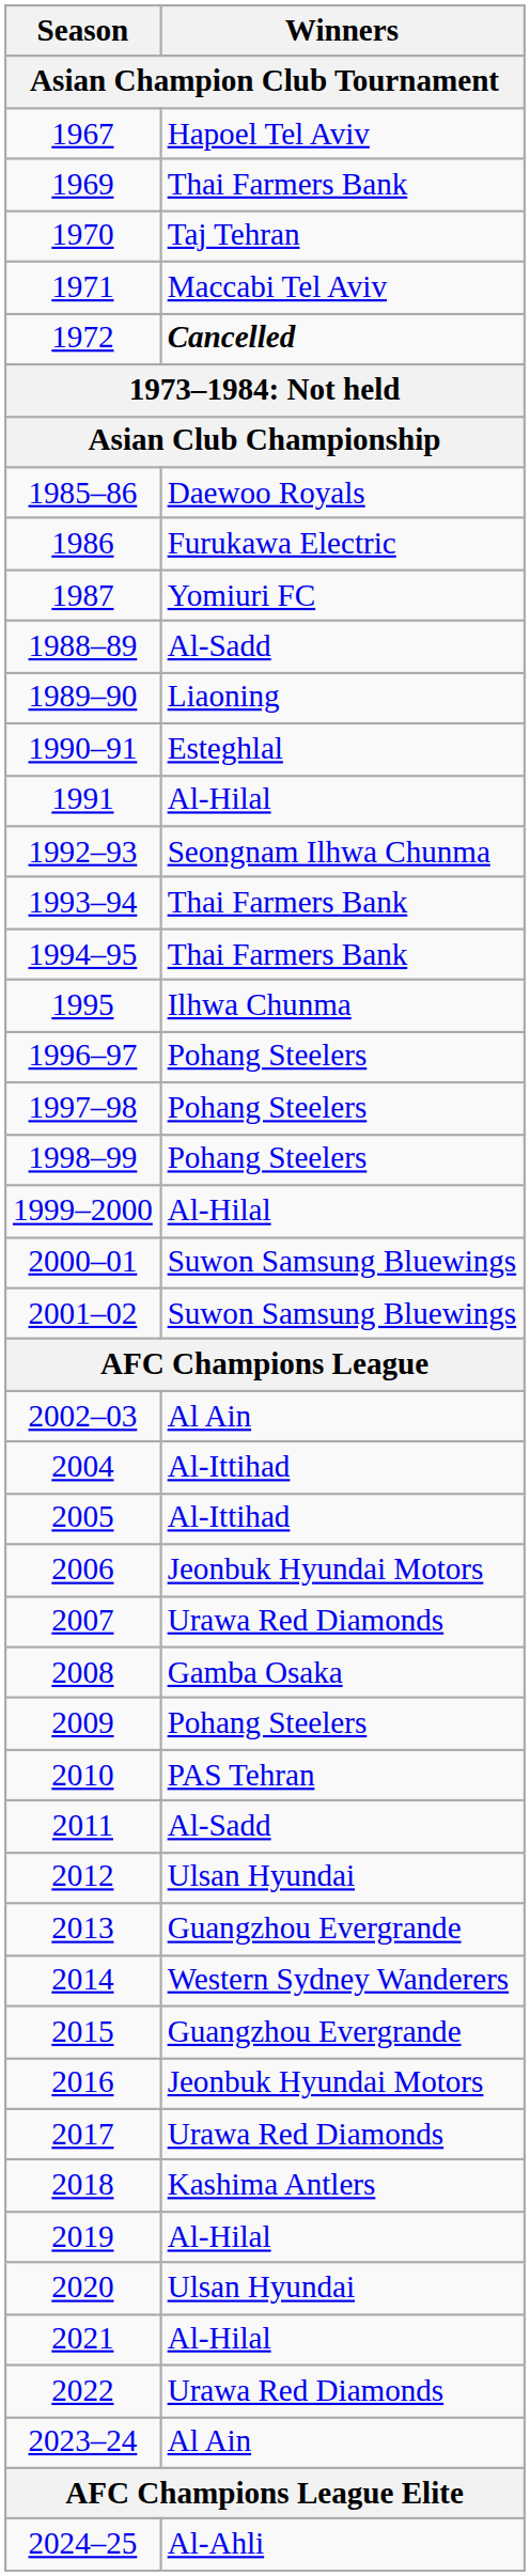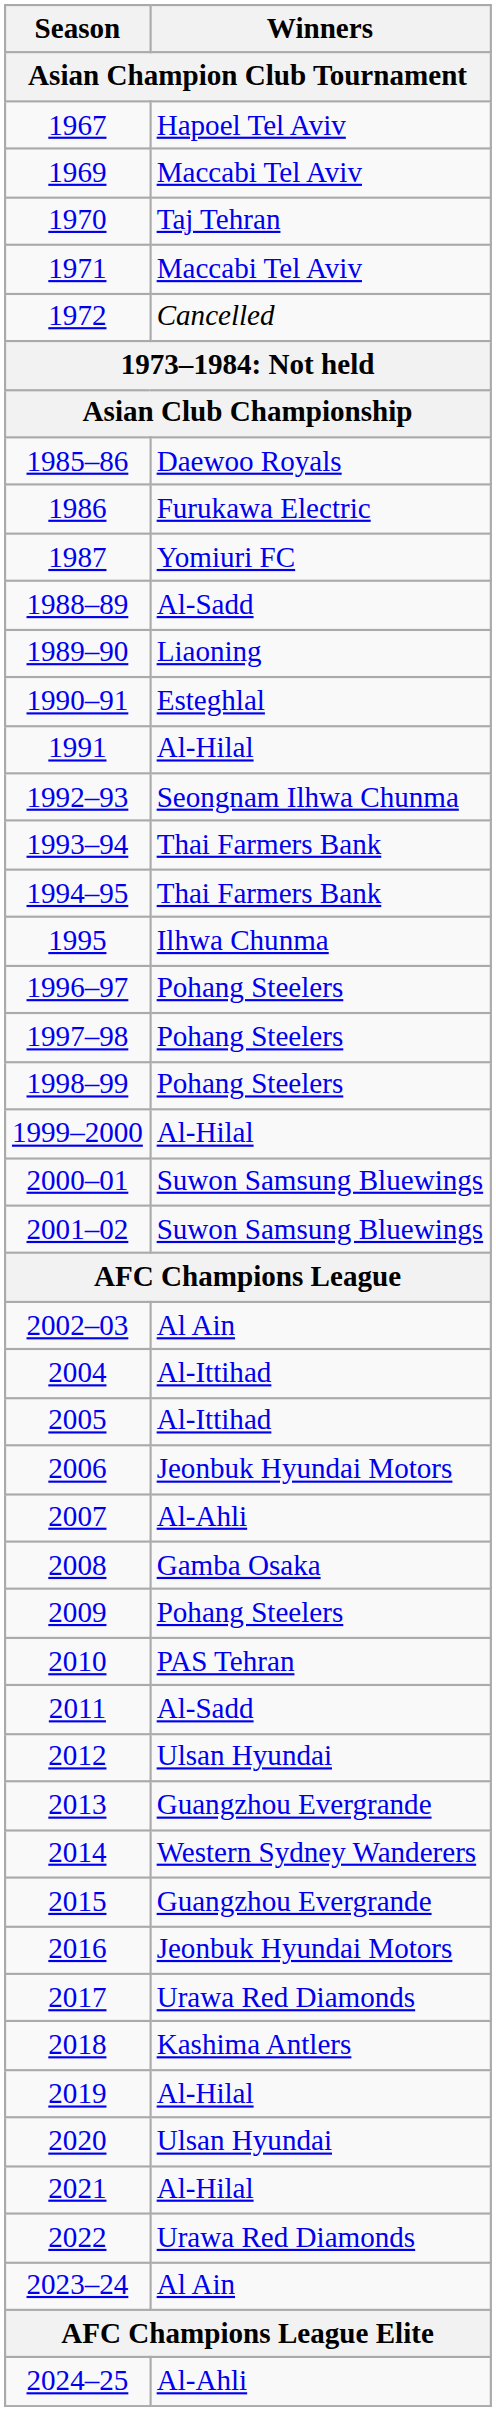 <table class="wikitable floatright" style="text-align:center; font-size:85%">
 <tr>
 <th>Season</th>
 <th>Winners</th>
 </tr>
 <tr>
 <th colspan=3>Asian Champion Club Tournament</th>
 </tr>
 <tr>
 <td><a href='#'>1967</a></td>
 <td align=left> <a href='#'>Hapoel Tel Aviv</a></td>
 </tr>
 <tr>
 <td><a href='#'>1969</a></td>
-<td align=left> <a href='#'>Thai Farmers Bank</a> </td>
+<td align=left> <a href='#'>Maccabi Tel Aviv</a></td>
 </tr>
 <tr>
 <td><a href='#'>1970</a></td>
 <td align=left> <a href='#'>Taj Tehran</a></td>
 </tr>
 <tr>
 <td><a href='#'>1971</a></td>
 <td align=left> <a href='#'>Maccabi Tel Aviv</a> </td>
 </tr>
 <tr>
 <td><a href='#'>1972</a></td>
-<td align=left><strong><em>Cancelled</em></strong></td>
+<td align=left><em>Cancelled</em></td>
 </tr>
 <tr>
 <th colspan=2>1973–1984: Not held</th>
 </tr>
 <tr>
 <th colspan=2>Asian Club Championship</th>
 </tr>
 <tr>
 <td><a href='#'>1985–86</a></td>
 <td align=left> <a href='#'>Daewoo Royals</a></td>
 </tr>
 <tr>
 <td><a href='#'>1986</a></td>
 <td align=left> <a href='#'>Furukawa Electric</a></td>
 </tr>
 <tr>
 <td><a href='#'>1987</a></td>
 <td align=left> <a href='#'>Yomiuri FC</a></td>
 </tr>
 <tr>
 <td><a href='#'>1988–89</a></td>
 <td align=left> <a href='#'>Al-Sadd</a></td>
 </tr>
 <tr>
 <td><a href='#'>1989–90</a></td>
 <td align=left> <a href='#'>Liaoning</a></td>
 </tr>
 <tr>
 <td><a href='#'>1990–91</a></td>
 <td align=left> <a href='#'>Esteghlal</a> </td>
 </tr>
 <tr>
 <td><a href='#'>1991</a></td>
 <td align=left> <a href='#'>Al-Hilal</a></td>
 </tr>
 <tr>
 <td><a href='#'>1992–93</a></td>
 <td align=left> <a href='#'>Seongnam Ilhwa Chunma</a> </td>
 </tr>
 <tr>
 <td><a href='#'>1993–94</a></td>
 <td align=left> <a href='#'>Thai Farmers Bank</a></td>
 </tr>
 <tr>
 <td><a href='#'>1994–95</a></td>
 <td align=left> <a href='#'>Thai Farmers Bank</a> </td>
 </tr>
 <tr>
 <td><a href='#'>1995</a></td>
 <td align=left> <a href='#'>Ilhwa Chunma</a></td>
 </tr>
 <tr>
 <td><a href='#'>1996–97</a></td>
 <td align=left> <a href='#'>Pohang Steelers</a></td>
 </tr>
 <tr>
 <td><a href='#'>1997–98</a></td>
 <td align=left> <a href='#'>Pohang Steelers</a> </td>
 </tr>
 <tr>
 <td><a href='#'>1998–99</a></td>
 <td align=left> <a href='#'>Pohang Steelers</a> </td>
 </tr>
 <tr>
 <td><a href='#'>1999–2000</a></td>
 <td align=left> <a href='#'>Al-Hilal</a> </td>
 </tr>
 <tr>
 <td><a href='#'>2000–01</a></td>
 <td align=left> <a href='#'>Suwon Samsung Bluewings</a></td>
 </tr>
 <tr>
 <td><a href='#'>2001–02</a></td>
 <td align=left> <a href='#'>Suwon Samsung Bluewings</a> </td>
 </tr>
 <tr>
 <th colspan=2>AFC Champions League</th>
 </tr>
 <tr>
 <td><a href='#'>2002–03</a></td>
 <td align=left> <a href='#'>Al Ain</a></td>
 </tr>
 <tr>
 <td><a href='#'>2004</a></td>
 <td align=left> <a href='#'>Al-Ittihad</a></td>
 </tr>
 <tr>
 <td><a href='#'>2005</a></td>
 <td align=left> <a href='#'>Al-Ittihad</a> </td>
 </tr>
 <tr>
 <td><a href='#'>2006</a></td>
 <td align=left> <a href='#'>Jeonbuk Hyundai Motors</a></td>
 </tr>
 <tr>
 <td><a href='#'>2007</a></td>
-<td align=left> <a href='#'>Urawa Red Diamonds</a></td>
+<td align=left> <a href='#'>Al-Ahli</a></td>
 </tr>
 <tr>
 <td><a href='#'>2008</a></td>
 <td align=left> <a href='#'>Gamba Osaka</a></td>
 </tr>
 <tr>
 <td><a href='#'>2009</a></td>
 <td align=left> <a href='#'>Pohang Steelers</a> </td>
 </tr>
 <tr>
 <td><a href='#'>2010</a></td>
 <td align=left> <a href='#'>PAS Tehran</a></td>
 </tr>
 <tr>
 <td><a href='#'>2011</a></td>
 <td align=left> <a href='#'>Al-Sadd</a> </td>
 </tr>
 <tr>
 <td><a href='#'>2012</a></td>
 <td align=left> <a href='#'>Ulsan Hyundai</a></td>
 </tr>
 <tr>
 <td><a href='#'>2013</a></td>
 <td align=left> <a href='#'>Guangzhou Evergrande</a></td>
 </tr>
 <tr>
 <td><a href='#'>2014</a></td>
 <td align=left> <a href='#'>Western Sydney Wanderers</a></td>
 </tr>
 <tr>
 <td><a href='#'>2015</a></td>
 <td align=left> <a href='#'>Guangzhou Evergrande</a> </td>
 </tr>
 <tr>
 <td><a href='#'>2016</a></td>
 <td align=left> <a href='#'>Jeonbuk Hyundai Motors</a> </td>
 </tr>
 <tr>
 <td><a href='#'>2017</a></td>
 <td align=left> <a href='#'>Urawa Red Diamonds</a> </td>
 </tr>
 <tr>
 <td><a href='#'>2018</a></td>
 <td align=left> <a href='#'>Kashima Antlers</a></td>
 </tr>
 <tr>
 <td><a href='#'>2019</a></td>
 <td align=left> <a href='#'>Al-Hilal</a> </td>
 </tr>
 <tr>
 <td><a href='#'>2020</a></td>
 <td align=left> <a href='#'>Ulsan Hyundai</a> </td>
 </tr>
 <tr>
 <td><a href='#'>2021</a></td>
 <td align=left> <a href='#'>Al-Hilal</a> </td>
 </tr>
 <tr>
 <td><a href='#'>2022</a></td>
 <td align=left> <a href='#'>Urawa Red Diamonds</a> </td>
 </tr>
 <tr>
 <td><a href='#'>2023–24</a></td>
 <td align=left> <a href='#'>Al Ain</a> </td>
 </tr>
 <tr>
 <th colspan=2>AFC Champions League Elite</th>
 </tr>
 <tr>
 <td><a href='#'>2024–25</a></td>
 <td align=left> <a href='#'>Al-Ahli</a></td>
 </tr>
 </table>
